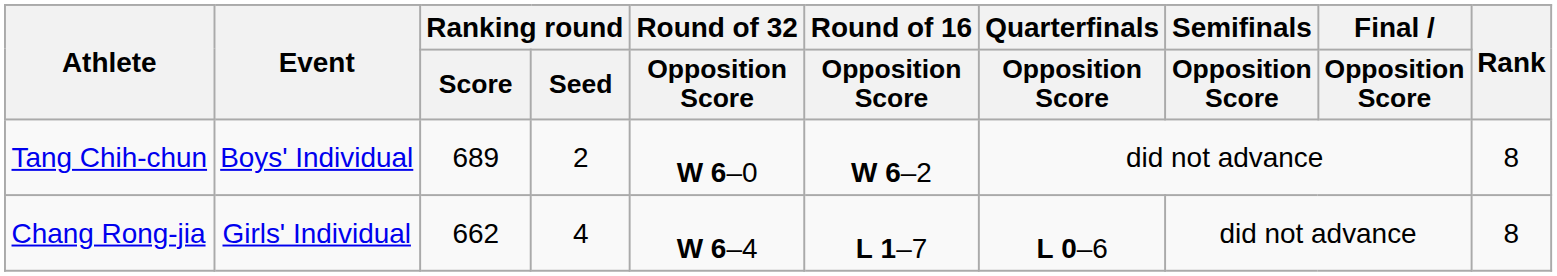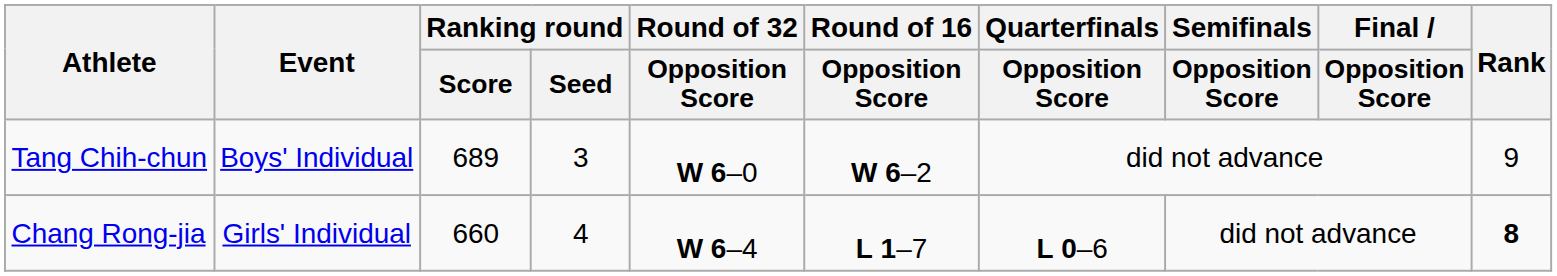 <table class="wikitable" style="font-size:90%;">
 <tr>
 <th rowspan="2">Athlete</th>
 <th rowspan="2">Event</th>
 <th colspan="2">Ranking round</th>
 <th>Round of 32</th>
 <th>Round of 16</th>
 <th>Quarterfinals</th>
 <th>Semifinals</th>
 <th>Final / </th>
 <th rowspan=2>Rank</th>
 </tr>
 <tr style="font-size:95%">
 <th>Score</th>
 <th>Seed</th>
 <th>Opposition<br>Score</th>
 <th>Opposition<br>Score</th>
 <th>Opposition<br>Score</th>
 <th>Opposition<br>Score</th>
 <th>Opposition<br>Score</th>
 </tr>
 <tr align=center>
 <td align=left><a href='#'>Tang Chih-chun</a></td>
 <td><a href='#'>Boys' Individual</a></td>
 <td>689</td>
-<td>2</td>
+<td>3</td>
 <td><br><strong>W</strong> <strong>6</strong>–0</td>
 <td><br><strong>W</strong> <strong>6</strong>–2</td>
 <td colspan=3>did not advance</td>
-<td>8</td>
+<td>9</td>
 </tr>
 <tr align=center>
 <td align=left><a href='#'>Chang Rong-jia</a></td>
 <td><a href='#'>Girls' Individual</a></td>
-<td>662</td>
+<td>660</td>
 <td>4</td>
 <td><br><strong>W</strong> <strong>6</strong>–4</td>
 <td><br><strong>L</strong> <strong>1</strong>–7</td>
 <td><br><strong>L</strong> <strong>0</strong>–6</td>
 <td colspan=2>did not advance</td>
-<td>8</td>
+<td><strong>8</strong></td>
 </tr>
 </table>
